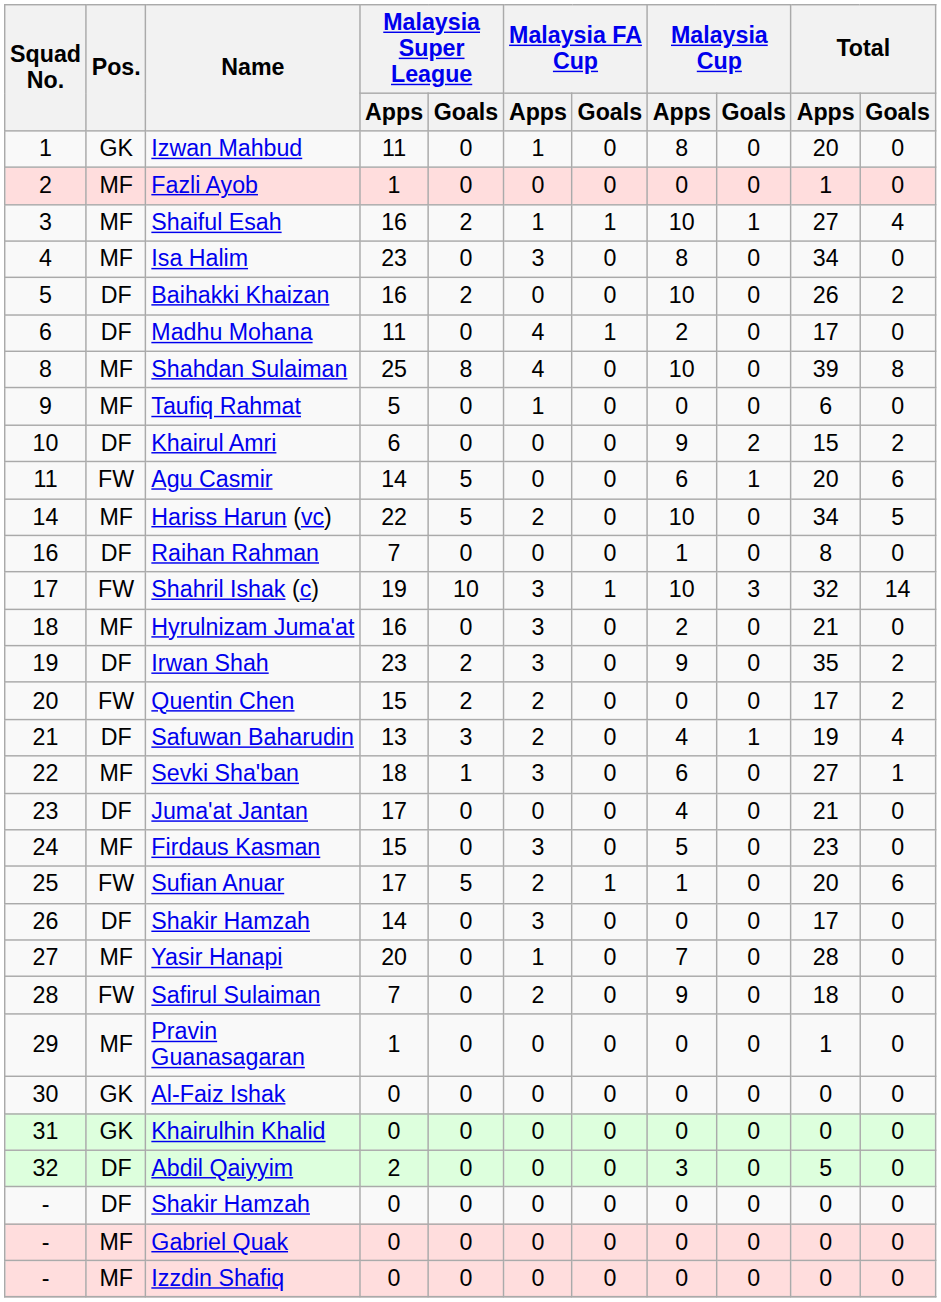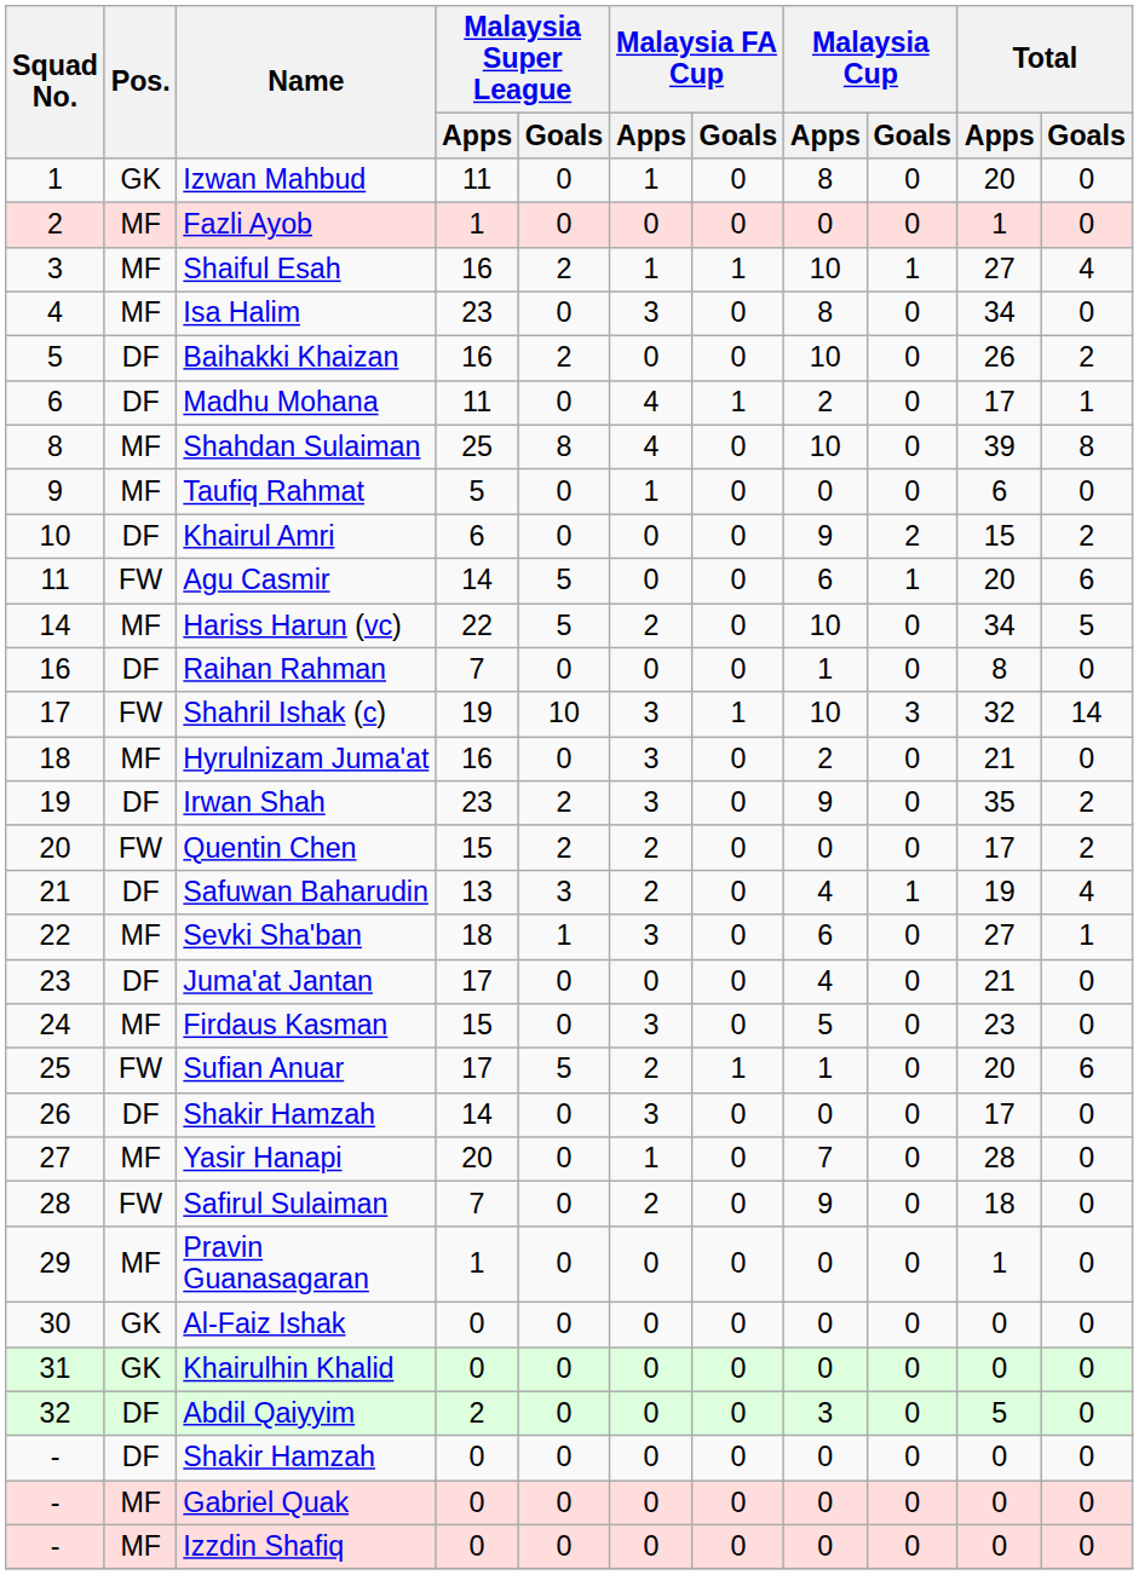 <table class="wikitable sortable" style="text-align:center">
 <tr>
 <th rowspan="2">Squad<br>No.</th>
 <th rowspan="2" width="30">Pos.</th>
 <th rowspan="2" width="140">Name</th>
 <th colspan="2" width="85"><a href='#'>Malaysia Super League</a></th>
 <th colspan="2" width="85"><a href='#'>Malaysia FA Cup</a></th>
 <th colspan="2" width="85"><a href='#'>Malaysia Cup</a></th>
 <th colspan="2" width="85">Total</th>
 </tr>
 <tr>
 <th>Apps</th>
 <th>Goals</th>
 <th>Apps</th>
 <th>Goals</th>
 <th>Apps</th>
 <th>Goals</th>
 <th>Apps</th>
 <th>Goals</th>
 </tr>
 <tr>
 <td>1</td>
 <td>GK</td>
 <td align="left"><a href='#'>Izwan Mahbud</a></td>
 <td>11</td>
 <td>0</td>
 <td>1</td>
 <td>0</td>
 <td>8</td>
 <td>0</td>
 <td>20</td>
 <td>0</td>
 </tr>
 <tr style="background:#ffdddd;">
 <td>2</td>
 <td>MF</td>
 <td align="left"><a href='#'>Fazli Ayob</a></td>
 <td>1</td>
 <td>0</td>
 <td>0</td>
 <td>0</td>
 <td>0</td>
 <td>0</td>
 <td>1</td>
 <td>0</td>
 </tr>
 <tr>
 <td>3</td>
 <td>MF</td>
 <td align="left"><a href='#'>Shaiful Esah</a></td>
 <td>16</td>
 <td>2</td>
 <td>1</td>
 <td>1</td>
 <td>10</td>
 <td>1</td>
 <td>27</td>
 <td>4</td>
 </tr>
 <tr>
 <td>4</td>
 <td>MF</td>
 <td align="left"><a href='#'>Isa Halim</a></td>
 <td>23</td>
 <td>0</td>
 <td>3</td>
 <td>0</td>
 <td>8</td>
 <td>0</td>
 <td>34</td>
 <td>0</td>
 </tr>
 <tr>
 <td>5</td>
 <td>DF</td>
 <td align="left"><a href='#'>Baihakki Khaizan</a></td>
 <td>16</td>
 <td>2</td>
 <td>0</td>
 <td>0</td>
 <td>10</td>
 <td>0</td>
 <td>26</td>
 <td>2</td>
 </tr>
 <tr>
 <td>6</td>
 <td>DF</td>
 <td align="left"><a href='#'>Madhu Mohana</a></td>
 <td>11</td>
 <td>0</td>
 <td>4</td>
 <td>1</td>
 <td>2</td>
 <td>0</td>
 <td>17</td>
-<td>0</td>
+<td>1</td>
 </tr>
 <tr>
 <td>8</td>
 <td>MF</td>
 <td align="left"><a href='#'>Shahdan Sulaiman</a></td>
 <td>25</td>
 <td>8</td>
 <td>4</td>
 <td>0</td>
 <td>10</td>
 <td>0</td>
 <td>39</td>
 <td>8</td>
 </tr>
 <tr>
 <td>9</td>
 <td>MF</td>
 <td align="left"><a href='#'>Taufiq Rahmat</a></td>
 <td>5</td>
 <td>0</td>
 <td>1</td>
 <td>0</td>
 <td>0</td>
 <td>0</td>
 <td>6</td>
 <td>0</td>
 </tr>
 <tr>
 <td>10</td>
 <td>DF</td>
 <td align="left"><a href='#'>Khairul Amri</a></td>
 <td>6</td>
 <td>0</td>
 <td>0</td>
 <td>0</td>
 <td>9</td>
 <td>2</td>
 <td>15</td>
 <td>2</td>
 </tr>
 <tr>
 <td>11</td>
 <td>FW</td>
 <td align="left"><a href='#'>Agu Casmir</a></td>
 <td>14</td>
 <td>5</td>
 <td>0</td>
 <td>0</td>
 <td>6</td>
 <td>1</td>
 <td>20</td>
 <td>6</td>
 </tr>
 <tr>
 <td>14</td>
 <td>MF</td>
 <td align="left"><a href='#'>Hariss Harun</a> (<a href='#'>vc</a>)</td>
 <td>22</td>
 <td>5</td>
 <td>2</td>
 <td>0</td>
 <td>10</td>
 <td>0</td>
 <td>34</td>
 <td>5</td>
 </tr>
 <tr>
 <td>16</td>
 <td>DF</td>
 <td align="left"><a href='#'>Raihan Rahman</a></td>
 <td>7</td>
 <td>0</td>
 <td>0</td>
 <td>0</td>
 <td>1</td>
 <td>0</td>
 <td>8</td>
 <td>0</td>
 </tr>
 <tr>
 <td>17</td>
 <td>FW</td>
 <td align="left"><a href='#'>Shahril Ishak</a> (<a href='#'>c</a>)</td>
 <td>19</td>
 <td>10</td>
 <td>3</td>
 <td>1</td>
 <td>10</td>
 <td>3</td>
 <td>32</td>
 <td>14</td>
 </tr>
 <tr>
 <td>18</td>
 <td>MF</td>
 <td align="left"><a href='#'>Hyrulnizam Juma'at</a></td>
 <td>16</td>
 <td>0</td>
 <td>3</td>
 <td>0</td>
 <td>2</td>
 <td>0</td>
 <td>21</td>
 <td>0</td>
 </tr>
 <tr>
 <td>19</td>
 <td>DF</td>
 <td align="left"><a href='#'>Irwan Shah</a></td>
 <td>23</td>
 <td>2</td>
 <td>3</td>
 <td>0</td>
 <td>9</td>
 <td>0</td>
 <td>35</td>
 <td>2</td>
 </tr>
 <tr>
 <td>20</td>
 <td>FW</td>
 <td align="left"><a href='#'>Quentin Chen</a></td>
 <td>15</td>
 <td>2</td>
 <td>2</td>
 <td>0</td>
 <td>0</td>
 <td>0</td>
 <td>17</td>
 <td>2</td>
 </tr>
 <tr>
 <td>21</td>
 <td>DF</td>
 <td align="left"><a href='#'>Safuwan Baharudin</a></td>
 <td>13</td>
 <td>3</td>
 <td>2</td>
 <td>0</td>
 <td>4</td>
 <td>1</td>
 <td>19</td>
 <td>4</td>
 </tr>
 <tr>
 <td>22</td>
 <td>MF</td>
 <td align="left"><a href='#'>Sevki Sha'ban</a></td>
 <td>18</td>
 <td>1</td>
 <td>3</td>
 <td>0</td>
 <td>6</td>
 <td>0</td>
 <td>27</td>
 <td>1</td>
 </tr>
 <tr>
 <td>23</td>
 <td>DF</td>
 <td align="left"><a href='#'>Juma'at Jantan</a></td>
 <td>17</td>
 <td>0</td>
 <td>0</td>
 <td>0</td>
 <td>4</td>
 <td>0</td>
 <td>21</td>
 <td>0</td>
 </tr>
 <tr>
 <td>24</td>
 <td>MF</td>
 <td align="left"><a href='#'>Firdaus Kasman</a></td>
 <td>15</td>
 <td>0</td>
 <td>3</td>
 <td>0</td>
 <td>5</td>
 <td>0</td>
 <td>23</td>
 <td>0</td>
 </tr>
 <tr>
 <td>25</td>
 <td>FW</td>
 <td align="left"><a href='#'>Sufian Anuar</a></td>
 <td>17</td>
 <td>5</td>
 <td>2</td>
 <td>1</td>
 <td>1</td>
 <td>0</td>
 <td>20</td>
 <td>6</td>
 </tr>
 <tr>
 <td>26</td>
 <td>DF</td>
 <td align="left"><a href='#'>Shakir Hamzah</a></td>
 <td>14</td>
 <td>0</td>
 <td>3</td>
 <td>0</td>
 <td>0</td>
 <td>0</td>
 <td>17</td>
 <td>0</td>
 </tr>
 <tr>
 <td>27</td>
 <td>MF</td>
 <td align="left"><a href='#'>Yasir Hanapi</a></td>
 <td>20</td>
 <td>0</td>
 <td>1</td>
 <td>0</td>
 <td>7</td>
 <td>0</td>
 <td>28</td>
 <td>0</td>
 </tr>
 <tr>
 <td>28</td>
 <td>FW</td>
 <td align="left"><a href='#'>Safirul Sulaiman</a></td>
 <td>7</td>
 <td>0</td>
 <td>2</td>
 <td>0</td>
 <td>9</td>
 <td>0</td>
 <td>18</td>
 <td>0</td>
 </tr>
 <tr>
 <td>29</td>
 <td>MF</td>
 <td align="left"><a href='#'>Pravin Guanasagaran</a></td>
 <td>1</td>
 <td>0</td>
 <td>0</td>
 <td>0</td>
 <td>0</td>
 <td>0</td>
 <td>1</td>
 <td>0</td>
 </tr>
 <tr>
 <td>30</td>
 <td>GK</td>
 <td align="left"><a href='#'>Al-Faiz Ishak</a></td>
 <td>0</td>
 <td>0</td>
 <td>0</td>
 <td>0</td>
 <td>0</td>
 <td>0</td>
 <td>0</td>
 <td>0</td>
 </tr>
 <tr style="background:#ddffdd;">
 <td>31</td>
 <td>GK</td>
 <td align="left"><a href='#'>Khairulhin Khalid</a></td>
 <td>0</td>
 <td>0</td>
 <td>0</td>
 <td>0</td>
 <td>0</td>
 <td>0</td>
 <td>0</td>
 <td>0</td>
 </tr>
 <tr style="background:#ddffdd;">
 <td>32</td>
 <td>DF</td>
 <td align="left"><a href='#'>Abdil Qaiyyim</a></td>
 <td>2</td>
 <td>0</td>
 <td>0</td>
 <td>0</td>
 <td>3</td>
 <td>0</td>
 <td>5</td>
 <td>0</td>
 </tr>
 <tr>
 <td>-</td>
 <td>DF</td>
 <td align="left"><a href='#'>Shakir Hamzah</a></td>
 <td>0</td>
 <td>0</td>
 <td>0</td>
 <td>0</td>
 <td>0</td>
 <td>0</td>
 <td>0</td>
 <td>0</td>
 </tr>
 <tr style="background:#ffdddd;">
 <td>-</td>
 <td>MF</td>
 <td align="left"><a href='#'>Gabriel Quak</a></td>
 <td>0</td>
 <td>0</td>
 <td>0</td>
 <td>0</td>
 <td>0</td>
 <td>0</td>
 <td>0</td>
 <td>0</td>
 </tr>
 <tr style="background:#ffdddd;">
 <td>-</td>
 <td>MF</td>
 <td align="left"><a href='#'>Izzdin Shafiq</a></td>
 <td>0</td>
 <td>0</td>
 <td>0</td>
 <td>0</td>
 <td>0</td>
 <td>0</td>
 <td>0</td>
 <td>0</td>
 </tr>
 <tr>
 </tr>
 </table>
